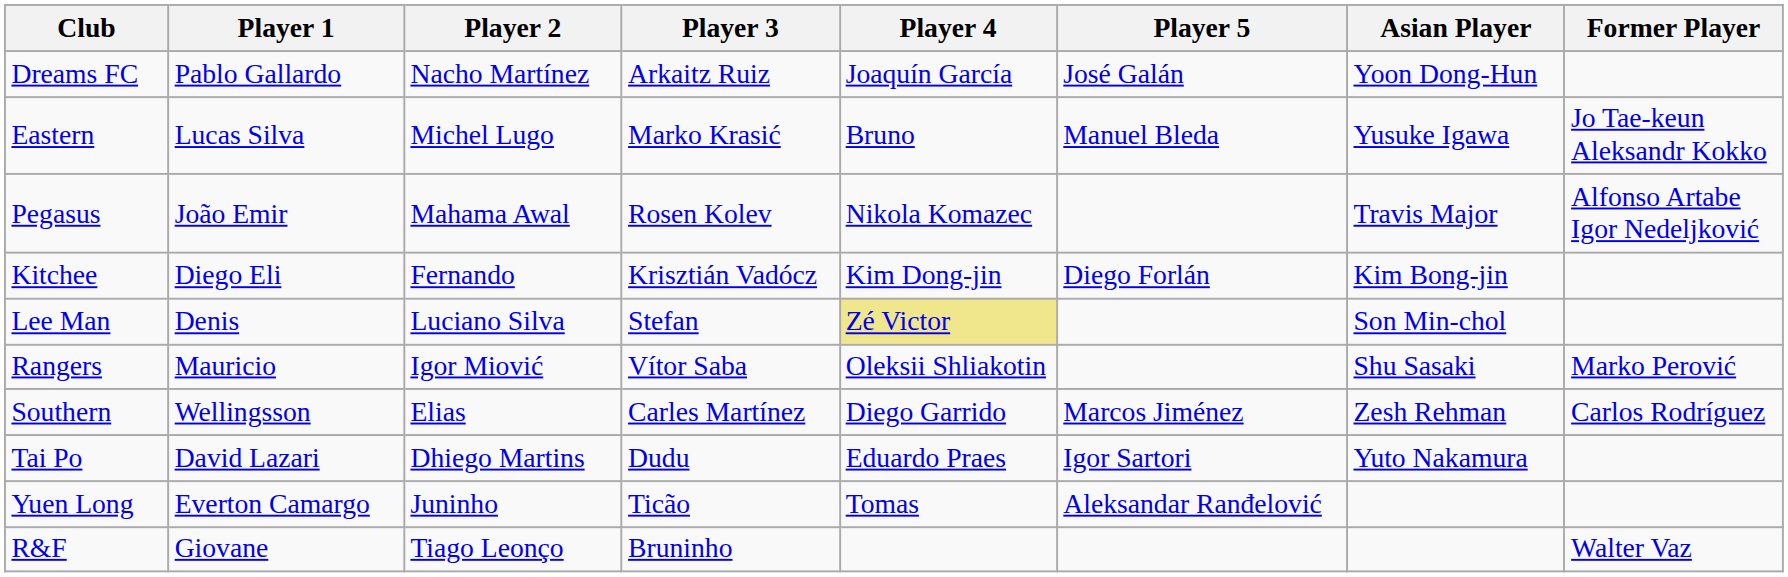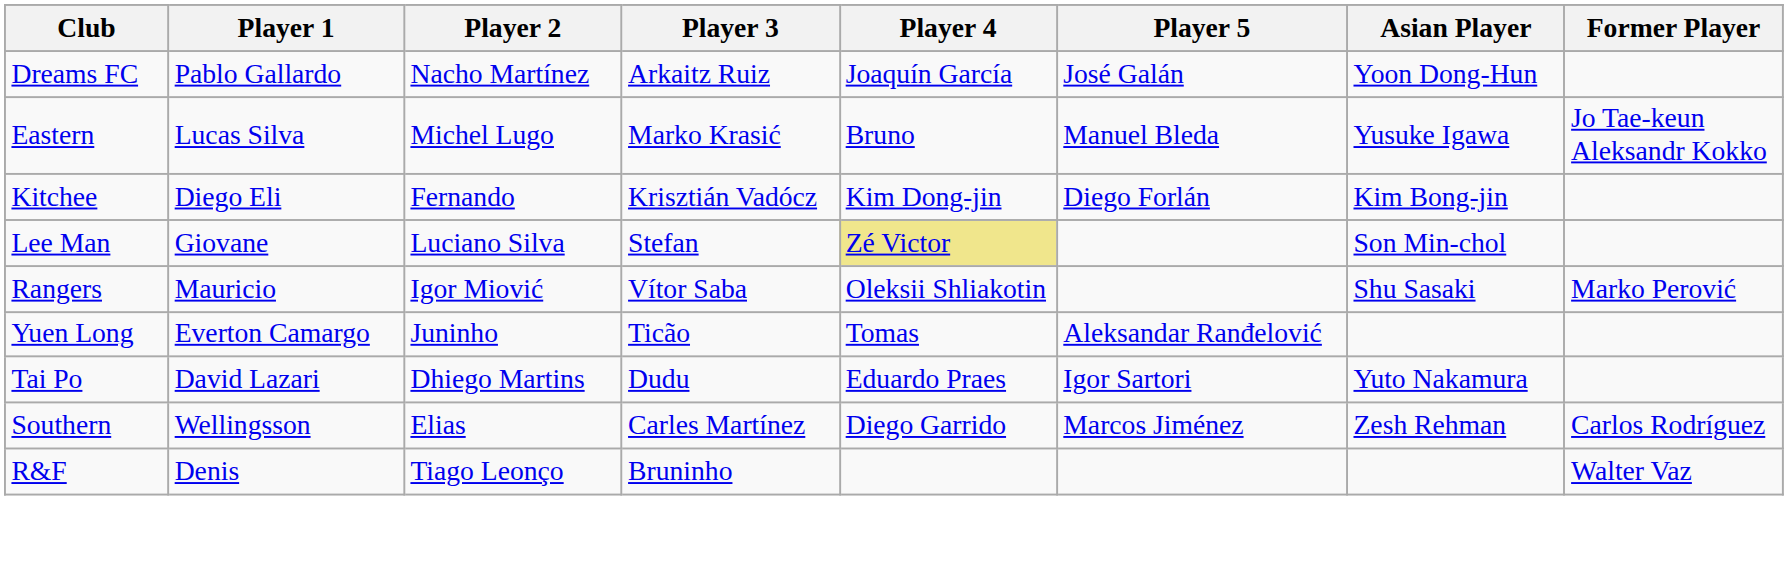 <table class="wikitable" style="font-size:90%;">
 <tr>
 <th style="width:9%">Club</th>
 <th style="width:13%">Player 1</th>
 <th style="width:12%">Player 2</th>
 <th style="width:12%">Player 3</th>
 <th style="width:12%">Player 4</th>
 <th style="width:16%">Player 5</th>
 <th style="width:12%">Asian Player</th>
 <th style="width:12%">Former Player</th>
 </tr>
 <tr>
 <td><a href='#'>Dreams FC</a></td>
 <td> <a href='#'>Pablo Gallardo</a></td>
 <td> <a href='#'>Nacho Martínez</a></td>
 <td> <a href='#'>Arkaitz Ruiz</a></td>
 <td> <a href='#'>Joaquín García</a></td>
 <td> <a href='#'>José Galán</a></td>
 <td> <a href='#'>Yoon Dong-Hun</a></td>
 <td></td>
 </tr>
 <tr>
 <td><a href='#'>Eastern</a></td>
 <td> <a href='#'>Lucas Silva</a></td>
 <td> <a href='#'>Michel Lugo</a></td>
 <td> <a href='#'>Marko Krasić</a></td>
 <td> <a href='#'>Bruno</a></td>
 <td> <a href='#'>Manuel Bleda</a></td>
 <td> <a href='#'>Yusuke Igawa</a></td>
 <td> <a href='#'>Jo Tae-keun</a> <br>  <a href='#'>Aleksandr Kokko</a></td>
 </tr>
 <tr>
-<td><a href='#'>Pegasus</a></td>
-<td> <a href='#'>João Emir</a></td>
-<td> <a href='#'>Mahama Awal</a></td>
-<td> <a href='#'>Rosen Kolev</a></td>
-<td> <a href='#'>Nikola Komazec</a></td>
-<td></td>
-<td> <a href='#'>Travis Major</a></td>
-<td> <a href='#'>Alfonso Artabe</a><br> <a href='#'>Igor Nedeljković</a></td>
-</tr>
-<tr>
 <td><a href='#'>Kitchee</a></td>
 <td> <a href='#'>Diego Eli</a></td>
 <td> <a href='#'>Fernando</a></td>
 <td> <a href='#'>Krisztián Vadócz</a></td>
 <td> <a href='#'>Kim Dong-jin</a></td>
 <td> <a href='#'>Diego Forlán</a></td>
 <td> <a href='#'>Kim Bong-jin</a></td>
 <td></td>
 </tr>
 <tr>
 <td><a href='#'>Lee Man</a></td>
-<td> <a href='#'>Denis</a></td>
+<td> <a href='#'>Giovane</a></td>
 <td> <a href='#'>Luciano Silva</a></td>
 <td> <a href='#'>Stefan</a></td>
 <td style="background: khaki;"> <a href='#'>Zé Victor</a></td>
 <td></td>
 <td> <a href='#'>Son Min-chol</a></td>
 <td></td>
 </tr>
 <tr>
 <td><a href='#'>Rangers</a></td>
 <td> <a href='#'>Mauricio</a></td>
 <td> <a href='#'>Igor Miović</a></td>
 <td> <a href='#'>Vítor Saba</a></td>
 <td> <a href='#'>Oleksii Shliakotin</a></td>
 <td></td>
 <td> <a href='#'>Shu Sasaki</a></td>
 <td> <a href='#'>Marko Perović</a></td>
 </tr>
 <tr>
-<td><a href='#'>Southern</a></td>
-<td> <a href='#'>Wellingsson</a></td>
-<td> <a href='#'>Elias</a></td>
-<td> <a href='#'>Carles Martínez</a></td>
-<td> <a href='#'>Diego Garrido</a></td>
-<td> <a href='#'>Marcos Jiménez</a></td>
-<td> <a href='#'>Zesh Rehman</a></td>
-<td> <a href='#'>Carlos Rodríguez</a></td>
+<td><a href='#'>Yuen Long</a></td>
+<td> <a href='#'>Everton Camargo</a></td>
+<td> <a href='#'>Juninho</a></td>
+<td> <a href='#'>Ticão</a></td>
+<td> <a href='#'>Tomas</a></td>
+<td> <a href='#'>Aleksandar Ranđelović</a></td>
+<td></td>
+<td></td>
 </tr>
 <tr>
 <td><a href='#'>Tai Po</a></td>
 <td> <a href='#'>David Lazari</a></td>
 <td> <a href='#'>Dhiego Martins</a></td>
 <td> <a href='#'>Dudu</a></td>
 <td> <a href='#'>Eduardo Praes</a></td>
 <td> <a href='#'>Igor Sartori</a></td>
 <td> <a href='#'>Yuto Nakamura</a></td>
 <td></td>
 </tr>
 <tr>
-<td><a href='#'>Yuen Long</a></td>
-<td> <a href='#'>Everton Camargo</a></td>
-<td> <a href='#'>Juninho</a></td>
-<td> <a href='#'>Ticão</a></td>
-<td> <a href='#'>Tomas</a></td>
-<td> <a href='#'>Aleksandar Ranđelović</a></td>
-<td></td>
-<td></td>
+<td><a href='#'>Southern</a></td>
+<td> <a href='#'>Wellingsson</a></td>
+<td> <a href='#'>Elias</a></td>
+<td> <a href='#'>Carles Martínez</a></td>
+<td> <a href='#'>Diego Garrido</a></td>
+<td> <a href='#'>Marcos Jiménez</a></td>
+<td> <a href='#'>Zesh Rehman</a></td>
+<td> <a href='#'>Carlos Rodríguez</a></td>
 </tr>
 <tr>
 <td> <a href='#'>R&F</a></td>
-<td> <a href='#'>Giovane</a></td>
+<td> <a href='#'>Denis</a></td>
 <td> <a href='#'>Tiago Leonço</a></td>
 <td> <a href='#'>Bruninho</a></td>
 <td></td>
 <td></td>
 <td></td>
 <td> <a href='#'>Walter Vaz</a></td>
 </tr>
 </table>
